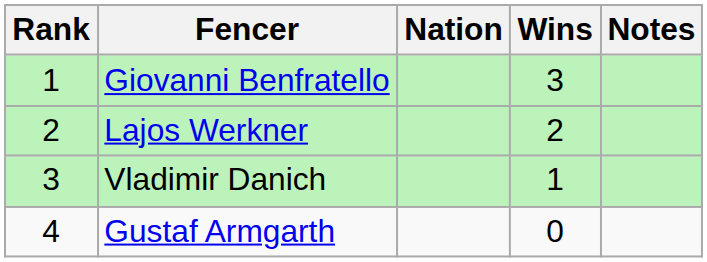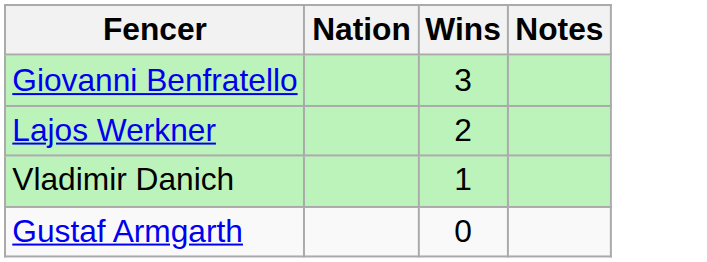 <table class="wikitable sortable" style="text-align:center">
 <tr>
-<th>Rank</th>
 <th>Fencer</th>
 <th>Nation</th>
 <th>Wins</th>
 <th>Notes</th>
 </tr>
 <tr bgcolor=bbf3bb>
-<td>1</td>
 <td align=left><a href='#'>Giovanni Benfratello</a></td>
 <td align=left></td>
 <td>3</td>
 <td></td>
 </tr>
 <tr bgcolor=bbf3bb>
-<td>2</td>
 <td align=left><a href='#'>Lajos Werkner</a></td>
 <td align=left></td>
 <td>2</td>
 <td></td>
 </tr>
 <tr bgcolor=bbf3bb>
-<td>3</td>
 <td align=left>Vladimir Danich</td>
 <td align=left></td>
 <td>1</td>
 <td></td>
 </tr>
 <tr>
-<td>4</td>
 <td align=left><a href='#'>Gustaf Armgarth</a></td>
 <td align=left></td>
 <td>0</td>
 <td></td>
 </tr>
 </table>
